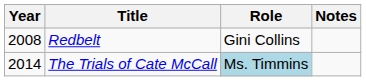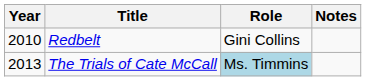 <table class="wikitable sortable">
 <tr>
 <th>Year</th>
 <th>Title</th>
 <th>Role</th>
 <th class="unsortable">Notes</th>
 </tr>
 <tr>
-<td>2008</td>
+<td>2010</td>
 <td><em><a href='#'>Redbelt</a></em></td>
 <td>Gini Collins</td>
 <td></td>
 </tr>
 <tr>
-<td>2014</td>
+<td>2013</td>
 <td><em><a href='#'>The Trials of Cate McCall</a></em></td>
 <td style="background: lightblue;">Ms. Timmins</td>
 <td></td>
 </tr>
 </table>
